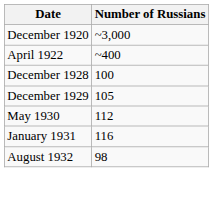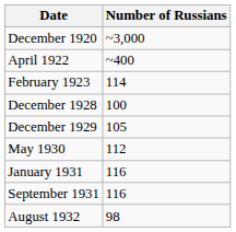 <table class="wikitable">
 <tr>
 <th>Date</th>
 <th>Number of Russians</th>
 </tr>
 <tr>
 <td>December 1920</td>
 <td>~3,000</td>
 </tr>
 <tr>
 <td>April 1922</td>
 <td>~400</td>
+</tr>
+<tr>
+<td>February 1923</td>
+<td>114</td>
 </tr>
 <tr>
 <td>December 1928</td>
 <td>100</td>
 </tr>
 <tr>
 <td>December 1929</td>
 <td>105</td>
 </tr>
 <tr>
 <td>May 1930</td>
 <td>112</td>
 </tr>
 <tr>
 <td>January 1931</td>
 <td>116</td>
 </tr>
 <tr>
+<td>September 1931</td>
+<td>116</td>
+</tr>
+<tr>
 <td>August 1932</td>
 <td>98</td>
 </tr>
 </table>
